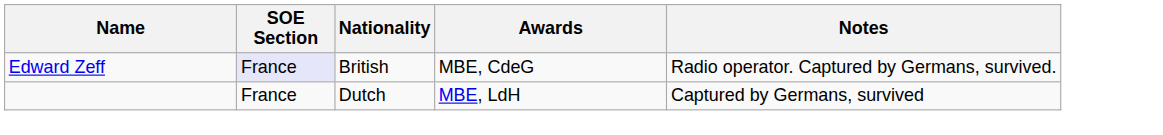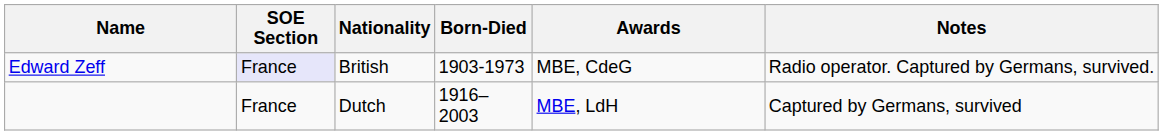 <table class="wikitable">
 <tr>
 <th width="200">Name</th>
 <th width="80">SOE Section</th>
 <th width="80">Nationality</th>
+<th width="80">Born-Died</th>
 <th width="200">Awards</th>
 <th>Notes</th>
 </tr>
 <tr>
 <td><a href='#'>Edward Zeff</a></td>
 <td style="background: lavender;">France</td>
 <td>British</td>
+<td>1903-1973</td>
 <td>MBE, CdeG</td>
 <td>Radio operator. Captured by Germans, survived.</td>
 </tr>
 <tr>
 <td></td>
 <td>France</td>
 <td>Dutch</td>
+<td>1916–2003</td>
 <td><a href='#'>MBE</a>, LdH</td>
 <td>Captured by Germans, survived</td>
 </tr>
 </table>
